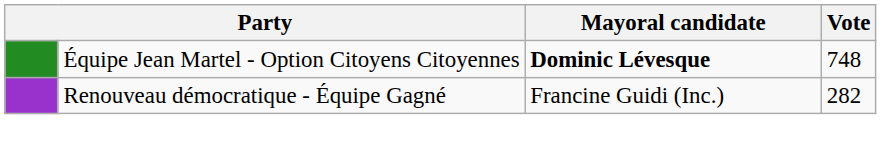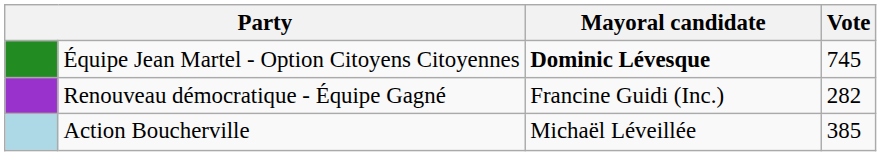 <table class="wikitable">
 <tr>
 <th bgcolor="#DDDDFF" width="230px" colspan="2">Party</th>
 <th bgcolor="#DDDDFF" width="200px">Mayoral candidate</th>
 <th bgcolor="#DDDDFF" width="30px">Vote</th>
 </tr>
 <tr>
 <td bgcolor="#228B22" width="30px"> </td>
 <td>Équipe Jean Martel - Option Citoyens Citoyennes</td>
 <td><strong>Dominic Lévesque</strong></td>
-<td>748</td>
+<td>745</td>
 </tr>
 <tr>
 <td bgcolor="#9932CC" width="30px"> </td>
 <td>Renouveau démocratique - Équipe Gagné</td>
 <td>Francine Guidi (Inc.)</td>
 <td>282</td>
 </tr>
+<tr>
+<td bgcolor="#ADD8E6" width="30px"> </td>
+<td>Action Boucherville</td>
+<td>Michaël Léveillée</td>
+<td>385</td>
+</tr>
 </table>
